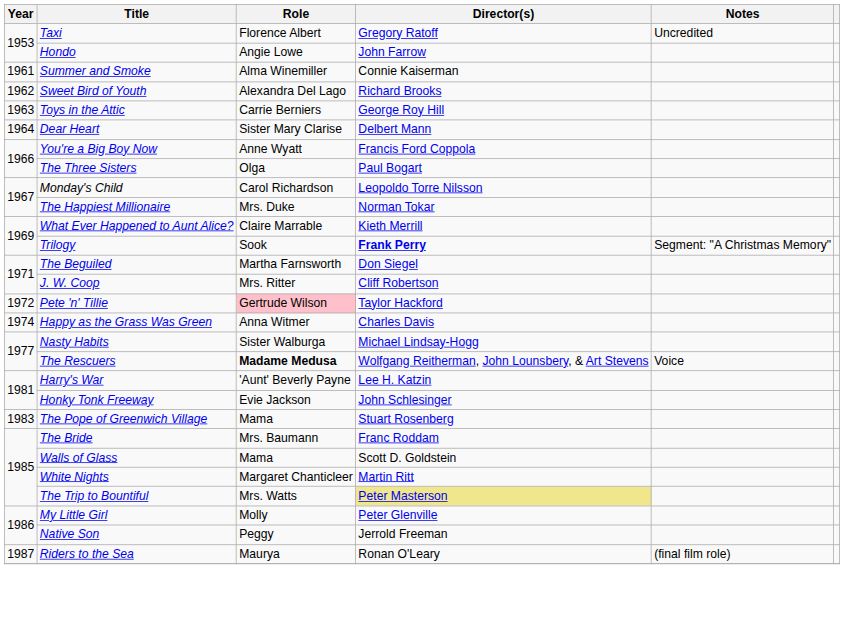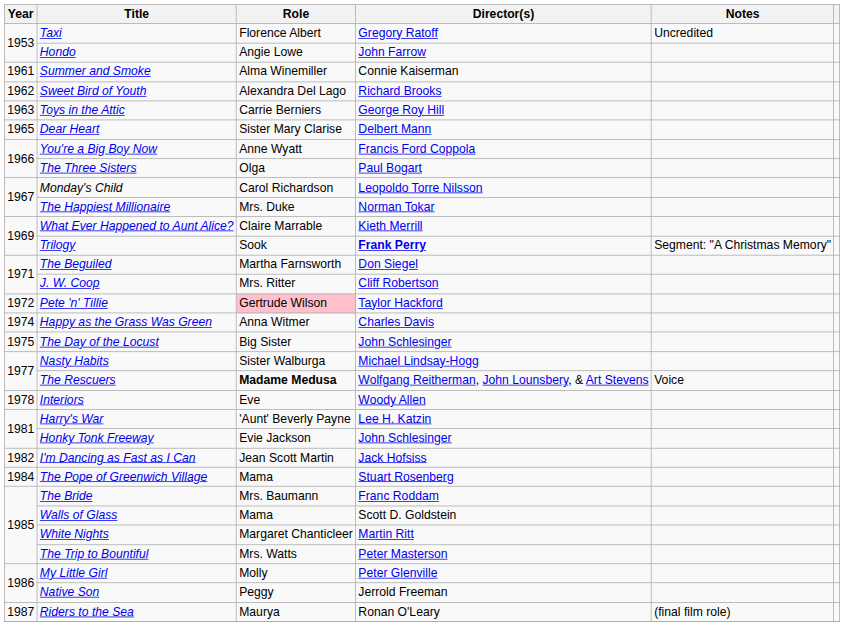 <table class="wikitable plainrowheaders sortable">
 <tr>
 <th scope="col">Year</th>
 <th scope="col">Title</th>
 <th scope="col">Role</th>
 <th scope="col">Director(s)</th>
 <th scope="col">Notes</th>
 <th class="unsortable"></th>
 </tr>
 <tr>
 <td rowspan="2">1953</td>
 <td><em><a href='#'>Taxi</a></em></td>
 <td>Florence Albert</td>
 <td><a href='#'>Gregory Ratoff</a></td>
 <td>Uncredited</td>
 <td align=center></td>
 </tr>
 <tr>
 <td><em><a href='#'>Hondo</a></em></td>
 <td>Angie Lowe</td>
 <td><a href='#'>John Farrow</a></td>
 <td></td>
 <td align=center></td>
 </tr>
 <tr>
 <td>1961</td>
 <td><em><a href='#'>Summer and Smoke</a></em></td>
 <td>Alma Winemiller</td>
 <td>Connie Kaiserman</td>
 <td></td>
 <td align=center></td>
 </tr>
 <tr>
 <td>1962</td>
 <td><em><a href='#'>Sweet Bird of Youth</a></em></td>
 <td>Alexandra Del Lago</td>
 <td><a href='#'>Richard Brooks</a></td>
 <td></td>
 <td align=center></td>
 </tr>
 <tr>
 <td>1963</td>
 <td><em><a href='#'>Toys in the Attic</a></em></td>
 <td>Carrie Berniers</td>
 <td><a href='#'>George Roy Hill</a></td>
 <td></td>
 <td align=center></td>
 </tr>
 <tr>
-<td>1964</td>
+<td>1965</td>
 <td><em><a href='#'>Dear Heart</a></em></td>
 <td>Sister Mary Clarise</td>
 <td><a href='#'>Delbert Mann</a></td>
 <td></td>
 <td align=center></td>
 </tr>
 <tr>
 <td rowspan="2">1966</td>
 <td><em><a href='#'>You're a Big Boy Now</a></em></td>
 <td>Anne Wyatt</td>
 <td><a href='#'>Francis Ford Coppola</a></td>
 <td></td>
 <td align=center></td>
 </tr>
 <tr>
 <td><em><a href='#'>The Three Sisters</a></em></td>
 <td>Olga</td>
 <td><a href='#'>Paul Bogart</a></td>
 <td></td>
 <td align=center></td>
 </tr>
 <tr>
 <td rowspan="2">1967</td>
 <td><em>Monday's Child</em></td>
 <td>Carol Richardson</td>
 <td><a href='#'>Leopoldo Torre Nilsson</a></td>
 <td></td>
 <td align=center></td>
 </tr>
 <tr>
 <td><em><a href='#'>The Happiest Millionaire</a></em></td>
 <td>Mrs. Duke</td>
 <td><a href='#'>Norman Tokar</a></td>
 <td></td>
 <td align=center></td>
 </tr>
 <tr>
 <td rowspan="2">1969</td>
 <td><em><a href='#'>What Ever Happened to Aunt Alice?</a></em></td>
 <td>Claire Marrable</td>
 <td><a href='#'>Kieth Merrill</a></td>
 <td></td>
 <td align=center></td>
 </tr>
 <tr>
 <td><em><a href='#'>Trilogy</a></em></td>
 <td>Sook</td>
 <td><strong><a href='#'>Frank Perry</a></strong></td>
 <td>Segment: "A Christmas Memory"</td>
 <td align=center></td>
 </tr>
 <tr>
 <td rowspan="2">1971</td>
 <td><em><a href='#'>The Beguiled</a></em></td>
 <td>Martha Farnsworth</td>
 <td><a href='#'>Don Siegel</a></td>
 <td></td>
 <td align=center></td>
 </tr>
 <tr>
 <td><em><a href='#'>J. W. Coop</a></em></td>
 <td>Mrs. Ritter</td>
 <td><a href='#'>Cliff Robertson</a></td>
 <td></td>
 <td align=center></td>
 </tr>
 <tr>
 <td>1972</td>
 <td><em><a href='#'>Pete 'n' Tillie</a></em></td>
 <td style="background: pink;">Gertrude Wilson</td>
 <td><a href='#'>Taylor Hackford</a></td>
 <td></td>
 <td align=center></td>
 </tr>
 <tr>
 <td>1974</td>
 <td><em><a href='#'>Happy as the Grass Was Green</a></em></td>
 <td>Anna Witmer</td>
 <td><a href='#'>Charles Davis</a></td>
 <td></td>
 <td align=center></td>
 </tr>
 <tr>
+<td>1975</td>
+<td><em><a href='#'>The Day of the Locust</a></em></td>
+<td>Big Sister</td>
+<td><a href='#'>John Schlesinger</a></td>
+<td></td>
+<td align=center></td>
+</tr>
+<tr>
 <td rowspan="2">1977</td>
 <td><em><a href='#'>Nasty Habits</a></em></td>
 <td>Sister Walburga</td>
 <td><a href='#'>Michael Lindsay-Hogg</a></td>
 <td></td>
 <td align=center></td>
 </tr>
 <tr>
 <td><em><a href='#'>The Rescuers</a></em></td>
 <td><strong>Madame Medusa</strong></td>
 <td><a href='#'>Wolfgang Reitherman</a>, <a href='#'>John Lounsbery</a>, & <a href='#'>Art Stevens</a></td>
 <td>Voice</td>
+<td align=center></td>
+</tr>
+<tr>
+<td>1978</td>
+<td><em><a href='#'>Interiors</a></em></td>
+<td>Eve</td>
+<td><a href='#'>Woody Allen</a></td>
+<td></td>
 <td align=center></td>
 </tr>
 <tr>
 <td rowspan="2">1981</td>
 <td><em><a href='#'>Harry's War</a></em></td>
 <td>'Aunt' Beverly Payne</td>
 <td><a href='#'>Lee H. Katzin</a></td>
 <td></td>
 <td align=center></td>
 </tr>
 <tr>
 <td><em><a href='#'>Honky Tonk Freeway</a></em></td>
 <td>Evie Jackson</td>
 <td><a href='#'>John Schlesinger</a></td>
 <td></td>
 <td align=center></td>
 </tr>
 <tr>
-<td>1983</td>
+<td>1982</td>
+<td><em><a href='#'>I'm Dancing as Fast as I Can</a></em></td>
+<td>Jean Scott Martin</td>
+<td><a href='#'>Jack Hofsiss</a></td>
+<td></td>
+<td align=center></td>
+</tr>
+<tr>
+<td>1984</td>
 <td><em><a href='#'>The Pope of Greenwich Village</a></em></td>
 <td>Mama</td>
 <td><a href='#'>Stuart Rosenberg</a></td>
 <td></td>
 <td align=center></td>
 </tr>
 <tr>
 <td rowspan="4">1985</td>
 <td><em><a href='#'>The Bride</a></em></td>
 <td>Mrs. Baumann</td>
 <td><a href='#'>Franc Roddam</a></td>
 <td></td>
 <td align=center></td>
 </tr>
 <tr>
 <td><em><a href='#'>Walls of Glass</a></em></td>
 <td>Mama</td>
 <td>Scott D. Goldstein</td>
 <td></td>
 <td align=center></td>
 </tr>
 <tr>
 <td><em><a href='#'>White Nights</a></em></td>
 <td>Margaret Chanticleer</td>
 <td><a href='#'>Martin Ritt</a></td>
 <td></td>
 <td align=center></td>
 </tr>
 <tr>
 <td><em><a href='#'>The Trip to Bountiful</a></em></td>
 <td>Mrs. Watts</td>
-<td style="background: khaki;"><a href='#'>Peter Masterson</a></td>
+<td><a href='#'>Peter Masterson</a></td>
 <td></td>
 <td align=center></td>
 </tr>
 <tr>
 <td rowspan="2">1986</td>
 <td><em><a href='#'>My Little Girl</a></em></td>
 <td>Molly</td>
 <td><a href='#'>Peter Glenville</a></td>
 <td></td>
 <td align=center></td>
 </tr>
 <tr>
 <td><em><a href='#'>Native Son</a></em></td>
 <td>Peggy</td>
 <td>Jerrold Freeman</td>
 <td></td>
 <td align=center></td>
 </tr>
 <tr>
 <td>1987</td>
 <td><em><a href='#'>Riders to the Sea</a></em></td>
 <td>Maurya</td>
 <td>Ronan O'Leary</td>
 <td>(final film role)</td>
 <td align=center></td>
 </tr>
 <tr>
 </tr>
 </table>
